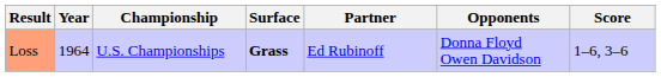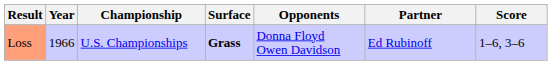 <table class="sortable wikitable">
 <tr>
 <th>Result</th>
 <th>Year</th>
 <th style="width:150px">Championship</th>
 <th style="width:50px">Surface</th>
+<th style="width:130px">Opponents</th>
 <th style="width:130px">Partner</th>
-<th style="width:130px">Opponents</th>
 <th style="width:80px" class="unsortable">Score</th>
 </tr>
 <tr style="background:#ccf;">
 <td style="background:#ffa07a;">Loss</td>
-<td>1964</td>
+<td>1966</td>
 <td><a href='#'>U.S. Championships</a></td>
 <td><strong>Grass</strong></td>
+<td> <a href='#'>Donna Floyd</a> <br> <a href='#'>Owen Davidson</a></td>
 <td>  <a href='#'>Ed Rubinoff</a></td>
-<td> <a href='#'>Donna Floyd</a> <br> <a href='#'>Owen Davidson</a></td>
 <td>1–6, 3–6</td>
 </tr>
 </table>
